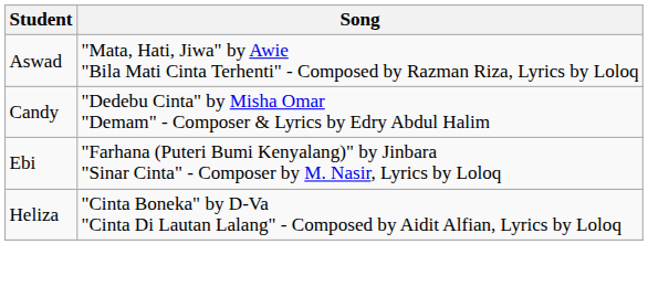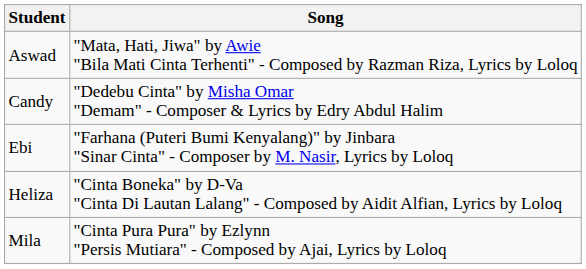 <table class="wikitable">
 <tr>
 <th>Student</th>
 <th>Song</th>
 </tr>
 <tr>
 <td>Aswad</td>
 <td>"Mata, Hati, Jiwa" by <a href='#'>Awie</a> <br> "Bila Mati Cinta Terhenti" - Composed by Razman Riza, Lyrics by Loloq</td>
 </tr>
 <tr>
 <td>Candy</td>
 <td>"Dedebu Cinta" by <a href='#'>Misha Omar</a> <br> "Demam" - Composer & Lyrics by Edry Abdul Halim</td>
 </tr>
 <tr>
 <td>Ebi</td>
 <td>"Farhana (Puteri Bumi Kenyalang)" by Jinbara <br> "Sinar Cinta" - Composer by <a href='#'>M. Nasir</a>, Lyrics by Loloq</td>
 </tr>
 <tr>
 <td>Heliza</td>
 <td>"Cinta Boneka" by D-Va <br> "Cinta Di Lautan Lalang" - Composed by Aidit Alfian, Lyrics by Loloq</td>
 </tr>
 <tr>
+<td>Mila</td>
+<td>"Cinta Pura Pura" by Ezlynn <br> "Persis Mutiara" - Composed by Ajai, Lyrics by Loloq</td>
+</tr>
+<tr>
 </tr>
 </table>
